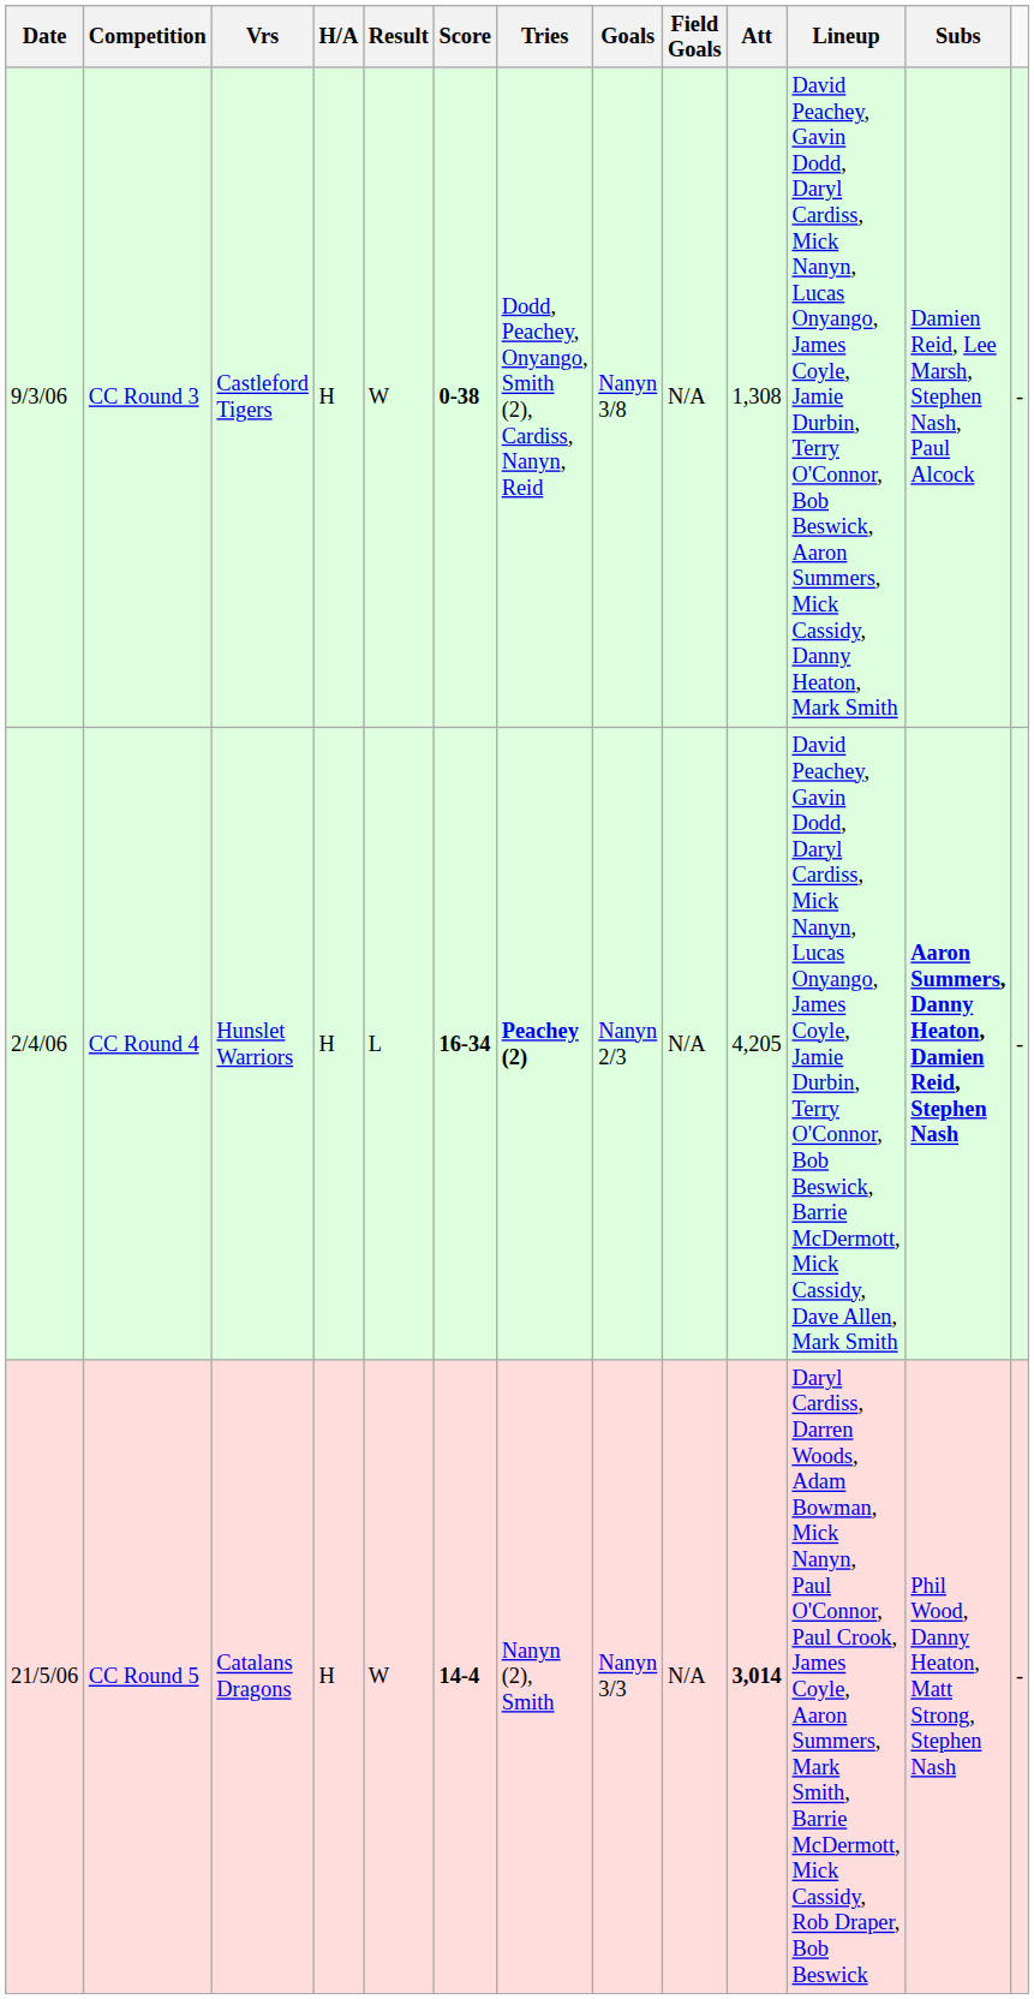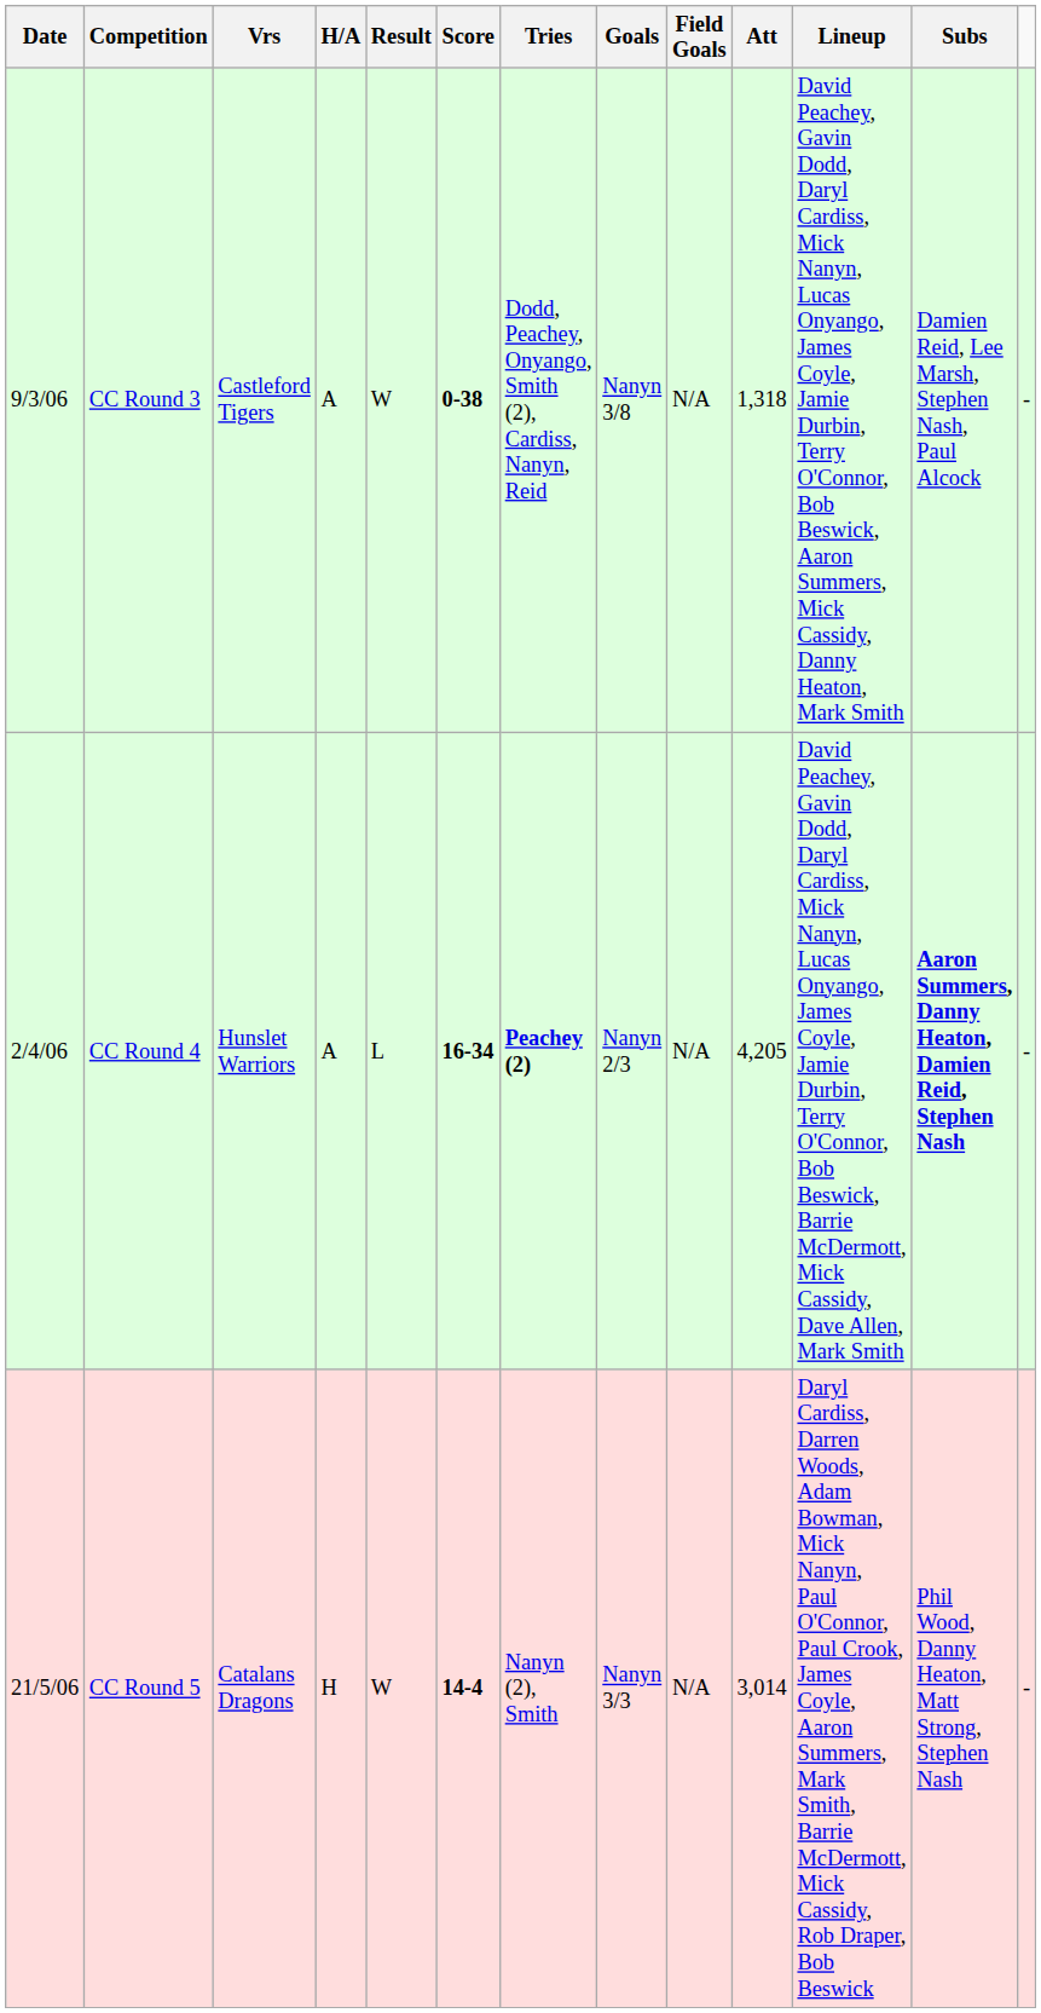 <table class="wikitable" style="font-size:85%;" width="100%">
 <tr>
 <th>Date</th>
 <th>Competition</th>
 <th>Vrs</th>
 <th>H/A</th>
 <th>Result</th>
 <th>Score</th>
 <th>Tries</th>
 <th>Goals</th>
 <th>Field Goals</th>
 <th>Att</th>
 <th>Lineup</th>
 <th>Subs</th>
 </tr>
 <tr style="background:#ddffdd;" width=20 | >
 <td>9/3/06</td>
 <td><a href='#'>CC Round 3</a></td>
 <td><a href='#'>Castleford Tigers</a></td>
-<td>H</td>
+<td>A</td>
 <td>W</td>
 <td><strong>0-38</strong></td>
 <td><a href='#'>Dodd</a>, <a href='#'>Peachey</a>, <a href='#'>Onyango</a>, <a href='#'>Smith</a> (2), <a href='#'>Cardiss</a>, <a href='#'>Nanyn</a>, <a href='#'>Reid</a></td>
 <td><a href='#'>Nanyn</a> 3/8</td>
 <td>N/A</td>
-<td>1,308</td>
+<td>1,318</td>
 <td><a href='#'>David Peachey</a>, <a href='#'>Gavin Dodd</a>, <a href='#'>Daryl Cardiss</a>, <a href='#'>Mick Nanyn</a>, <a href='#'>Lucas Onyango</a>, <a href='#'>James Coyle</a>, <a href='#'>Jamie Durbin</a>, <a href='#'>Terry O'Connor</a>, <a href='#'>Bob Beswick</a>, <a href='#'>Aaron Summers</a>, <a href='#'>Mick Cassidy</a>, <a href='#'>Danny Heaton</a>, <a href='#'>Mark Smith</a></td>
 <td><a href='#'>Damien Reid</a>, <a href='#'>Lee Marsh</a>, <a href='#'>Stephen Nash</a>, <a href='#'>Paul Alcock</a></td>
 <td>-</td>
 </tr>
 <tr style="background:#ddffdd;" width=20 | >
 <td>2/4/06</td>
 <td><a href='#'>CC Round 4</a></td>
 <td><a href='#'>Hunslet Warriors</a></td>
-<td>H</td>
+<td>A</td>
 <td>L</td>
 <td><strong>16-34</strong></td>
 <td><strong><a href='#'>Peachey</a> (2)</strong></td>
 <td><a href='#'>Nanyn</a> 2/3</td>
 <td>N/A</td>
 <td>4,205</td>
 <td><a href='#'>David Peachey</a>, <a href='#'>Gavin Dodd</a>, <a href='#'>Daryl Cardiss</a>, <a href='#'>Mick Nanyn</a>, <a href='#'>Lucas Onyango</a>, <a href='#'>James Coyle</a>, <a href='#'>Jamie Durbin</a>, <a href='#'>Terry O'Connor</a>, <a href='#'>Bob Beswick</a>, <a href='#'>Barrie McDermott</a>, <a href='#'>Mick Cassidy</a>, <a href='#'>Dave Allen</a>, <a href='#'>Mark Smith</a></td>
 <td><strong><a href='#'>Aaron Summers</a>, <a href='#'>Danny Heaton</a>, <a href='#'>Damien Reid</a>, <a href='#'>Stephen Nash</a></strong></td>
 <td>-</td>
 </tr>
 <tr style="background:#ffdddd;" width=20 | >
 <td>21/5/06</td>
 <td><a href='#'>CC Round 5</a></td>
 <td><a href='#'>Catalans Dragons</a></td>
 <td>H</td>
 <td>W</td>
 <td><strong>14-4</strong></td>
 <td><a href='#'>Nanyn</a> (2), <a href='#'>Smith</a></td>
 <td><a href='#'>Nanyn</a> 3/3</td>
 <td>N/A</td>
-<td><strong>3,014</strong></td>
+<td>3,014</td>
 <td><a href='#'>Daryl Cardiss</a>, <a href='#'>Darren Woods</a>, <a href='#'>Adam Bowman</a>, <a href='#'>Mick Nanyn</a>, <a href='#'>Paul O'Connor</a>, <a href='#'>Paul Crook</a>, <a href='#'>James Coyle</a>, <a href='#'>Aaron Summers</a>, <a href='#'>Mark Smith</a>, <a href='#'>Barrie McDermott</a>, <a href='#'>Mick Cassidy</a>, <a href='#'>Rob Draper</a>, <a href='#'>Bob Beswick</a></td>
 <td><a href='#'>Phil Wood</a>, <a href='#'>Danny Heaton</a>, <a href='#'>Matt Strong</a>, <a href='#'>Stephen Nash</a></td>
 <td>-</td>
 </tr>
 <tr>
 </tr>
 </table>
